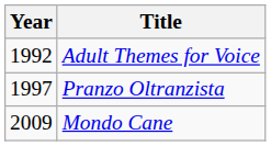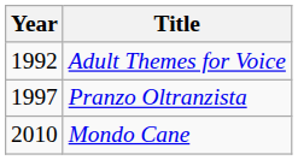 <table class="wikitable">
 <tr>
 <th>Year</th>
 <th>Title</th>
 </tr>
 <tr>
 <td>1992</td>
 <td><em><a href='#'>Adult Themes for Voice</a></em></td>
 </tr>
 <tr>
 <td>1997</td>
 <td><em><a href='#'>Pranzo Oltranzista</a></em></td>
 </tr>
 <tr>
-<td>2009</td>
+<td>2010</td>
 <td><em><a href='#'>Mondo Cane</a></em></td>
 </tr>
 </table>
